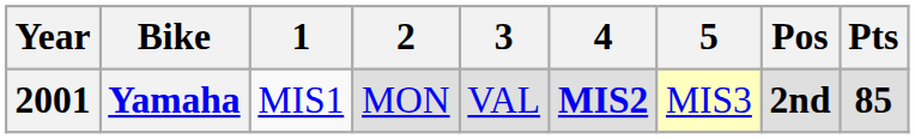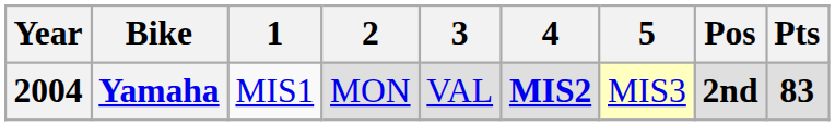 <table class="wikitable" style="text-align:center; font-size:90%">
 <tr>
 <th>Year</th>
 <th>Bike</th>
 <th>1</th>
 <th>2</th>
 <th>3</th>
 <th>4</th>
 <th>5</th>
 <th>Pos</th>
 <th>Pts</th>
 </tr>
 <tr>
-<th>2001</th>
+<th>2004</th>
 <th><a href='#'>Yamaha</a></th>
 <td><a href='#'>MIS1</a></td>
 <td style="background:#dfdfdf;"><a href='#'>MON</a><br></td>
 <td style="background:#dfdfdf;"><a href='#'>VAL</a><br></td>
 <td style="background:#dfdfdf;"><strong><a href='#'>MIS2</a><br></strong></td>
 <td style="background:#ffffbf;"><a href='#'>MIS3</a><br></td>
 <th style="background:#dfdfdf;">2nd</th>
-<th style="background:#dfdfdf;">85</th>
+<th style="background:#dfdfdf;">83</th>
 </tr>
 </table>
